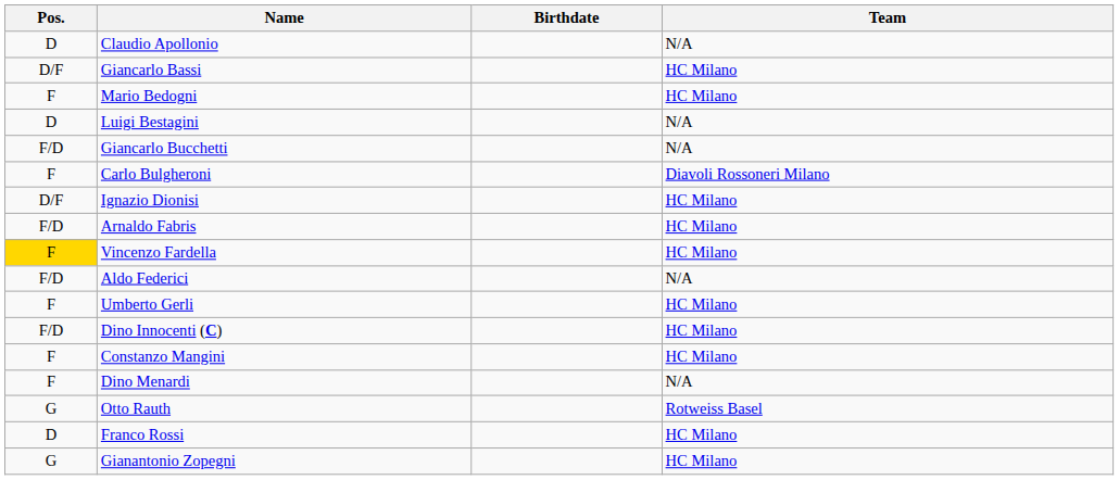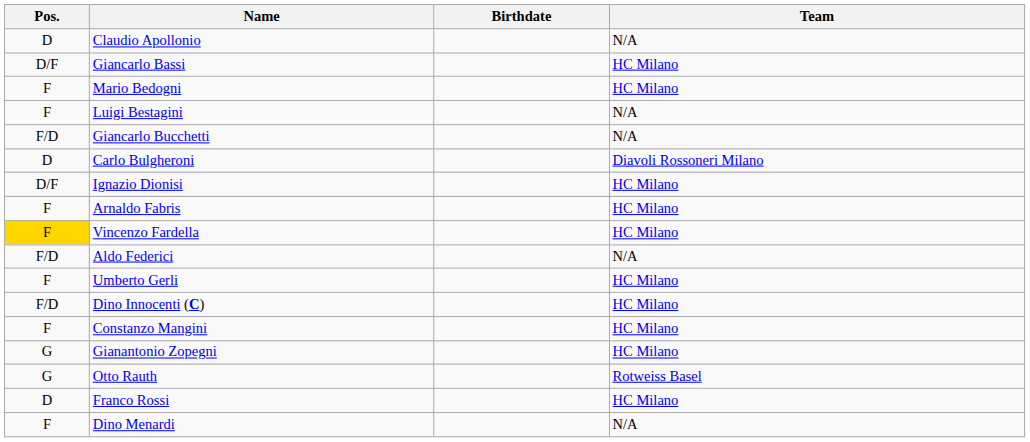 <table class="wikitable sortable" width="80%" style="font-size: 90%; text-align: center;">
 <tr>
 <th>Pos.</th>
 <th>Name</th>
 <th>Birthdate</th>
 <th>Team</th>
 </tr>
 <tr>
 <td>D</td>
 <td style="text-align:left;"><a href='#'>Claudio Apollonio</a></td>
 <td style="text-align:right;"></td>
 <td style="text-align:left;">N/A</td>
 </tr>
 <tr>
 <td>D/F</td>
 <td style="text-align:left;"><a href='#'>Giancarlo Bassi</a></td>
 <td style="text-align:right;"></td>
 <td style="text-align:left;"> <a href='#'>HC Milano</a></td>
 </tr>
 <tr>
 <td>F</td>
 <td style="text-align:left;"><a href='#'>Mario Bedogni</a></td>
 <td style="text-align:right;"></td>
 <td style="text-align:left;"> <a href='#'>HC Milano</a></td>
 </tr>
 <tr>
-<td>D</td>
+<td>F</td>
 <td style="text-align:left;"><a href='#'>Luigi Bestagini</a></td>
 <td style="text-align:right;"></td>
 <td style="text-align:left;">N/A</td>
 </tr>
 <tr>
 <td>F/D</td>
 <td style="text-align:left;"><a href='#'>Giancarlo Bucchetti</a></td>
 <td style="text-align:right;"></td>
 <td style="text-align:left;">N/A</td>
 </tr>
 <tr>
-<td>F</td>
+<td>D</td>
 <td style="text-align:left;"><a href='#'>Carlo Bulgheroni</a></td>
 <td style="text-align:right;"></td>
 <td style="text-align:left;"> <a href='#'>Diavoli Rossoneri Milano</a></td>
 </tr>
 <tr>
 <td>D/F</td>
 <td style="text-align:left;"><a href='#'>Ignazio Dionisi</a></td>
 <td style="text-align:right;"></td>
 <td style="text-align:left;"> <a href='#'>HC Milano</a></td>
 </tr>
 <tr>
-<td>F/D</td>
+<td>F</td>
 <td style="text-align:left;"><a href='#'>Arnaldo Fabris</a></td>
 <td style="text-align:right;"></td>
 <td style="text-align:left;"> <a href='#'>HC Milano</a></td>
 </tr>
 <tr>
 <td style="background: gold;">F</td>
 <td style="text-align:left;"><a href='#'>Vincenzo Fardella</a></td>
 <td style="text-align:right;"></td>
 <td style="text-align:left;"> <a href='#'>HC Milano</a></td>
 </tr>
 <tr>
 <td>F/D</td>
 <td style="text-align:left;"><a href='#'>Aldo Federici</a></td>
 <td style="text-align:right;"></td>
 <td style="text-align:left;">N/A</td>
 </tr>
 <tr>
 <td>F</td>
 <td style="text-align:left;"><a href='#'>Umberto Gerli</a></td>
 <td style="text-align:right;"></td>
 <td style="text-align:left;"> <a href='#'>HC Milano</a></td>
 </tr>
 <tr>
 <td>F/D</td>
 <td style="text-align:left;"><a href='#'>Dino Innocenti</a> (<strong><a href='#'>C</a></strong>)</td>
 <td style="text-align:right;"></td>
 <td style="text-align:left;"> <a href='#'>HC Milano</a></td>
 </tr>
 <tr>
 <td>F</td>
 <td style="text-align:left;"><a href='#'>Constanzo Mangini</a></td>
 <td style="text-align:right;"></td>
 <td style="text-align:left;"> <a href='#'>HC Milano</a></td>
 </tr>
 <tr>
-<td>F</td>
-<td style="text-align:left;"><a href='#'>Dino Menardi</a></td>
+<td>G</td>
+<td style="text-align:left;"><a href='#'>Gianantonio Zopegni</a></td>
 <td style="text-align:right;"></td>
-<td style="text-align:left;">N/A</td>
+<td style="text-align:left;"> <a href='#'>HC Milano</a></td>
 </tr>
 <tr>
 <td>G</td>
 <td style="text-align:left;"><a href='#'>Otto Rauth</a></td>
 <td style="text-align:right;"></td>
 <td style="text-align:left;"> <a href='#'>Rotweiss Basel</a></td>
 </tr>
 <tr>
 <td>D</td>
 <td style="text-align:left;"><a href='#'>Franco Rossi</a></td>
 <td style="text-align:right;"></td>
 <td style="text-align:left;"> <a href='#'>HC Milano</a></td>
 </tr>
 <tr>
-<td>G</td>
-<td style="text-align:left;"><a href='#'>Gianantonio Zopegni</a></td>
+<td>F</td>
+<td style="text-align:left;"><a href='#'>Dino Menardi</a></td>
 <td style="text-align:right;"></td>
-<td style="text-align:left;"> <a href='#'>HC Milano</a></td>
+<td style="text-align:left;">N/A</td>
 </tr>
 </table>
